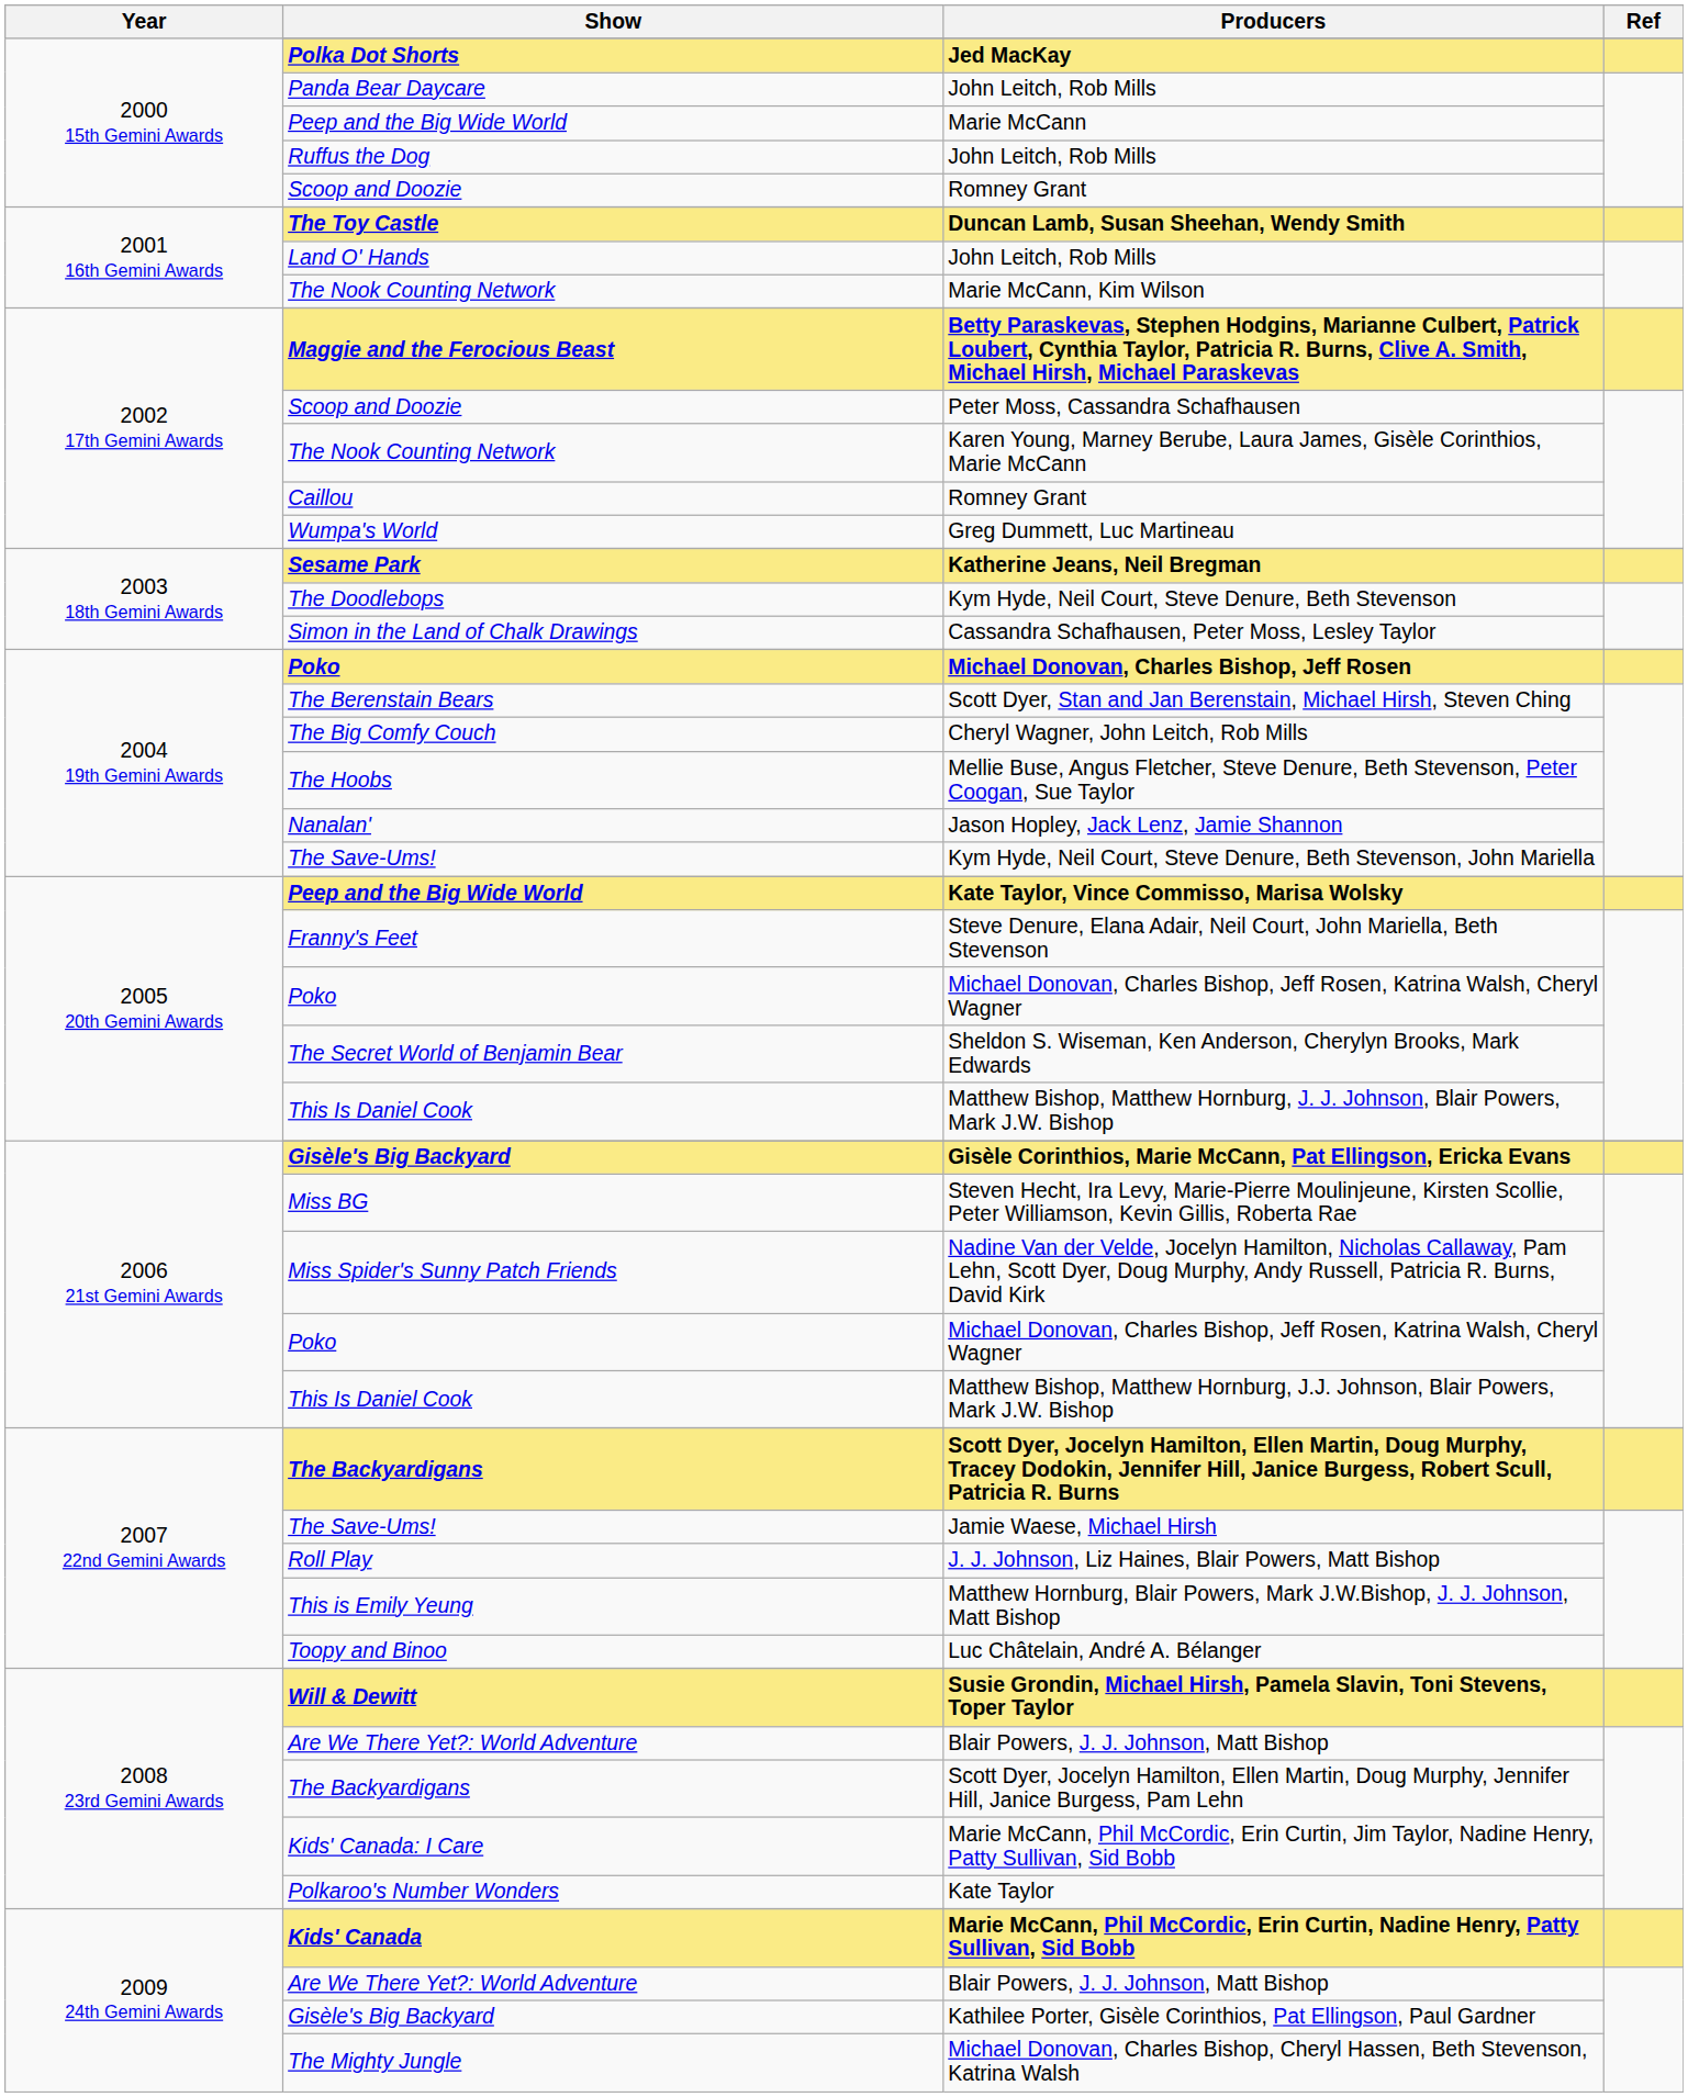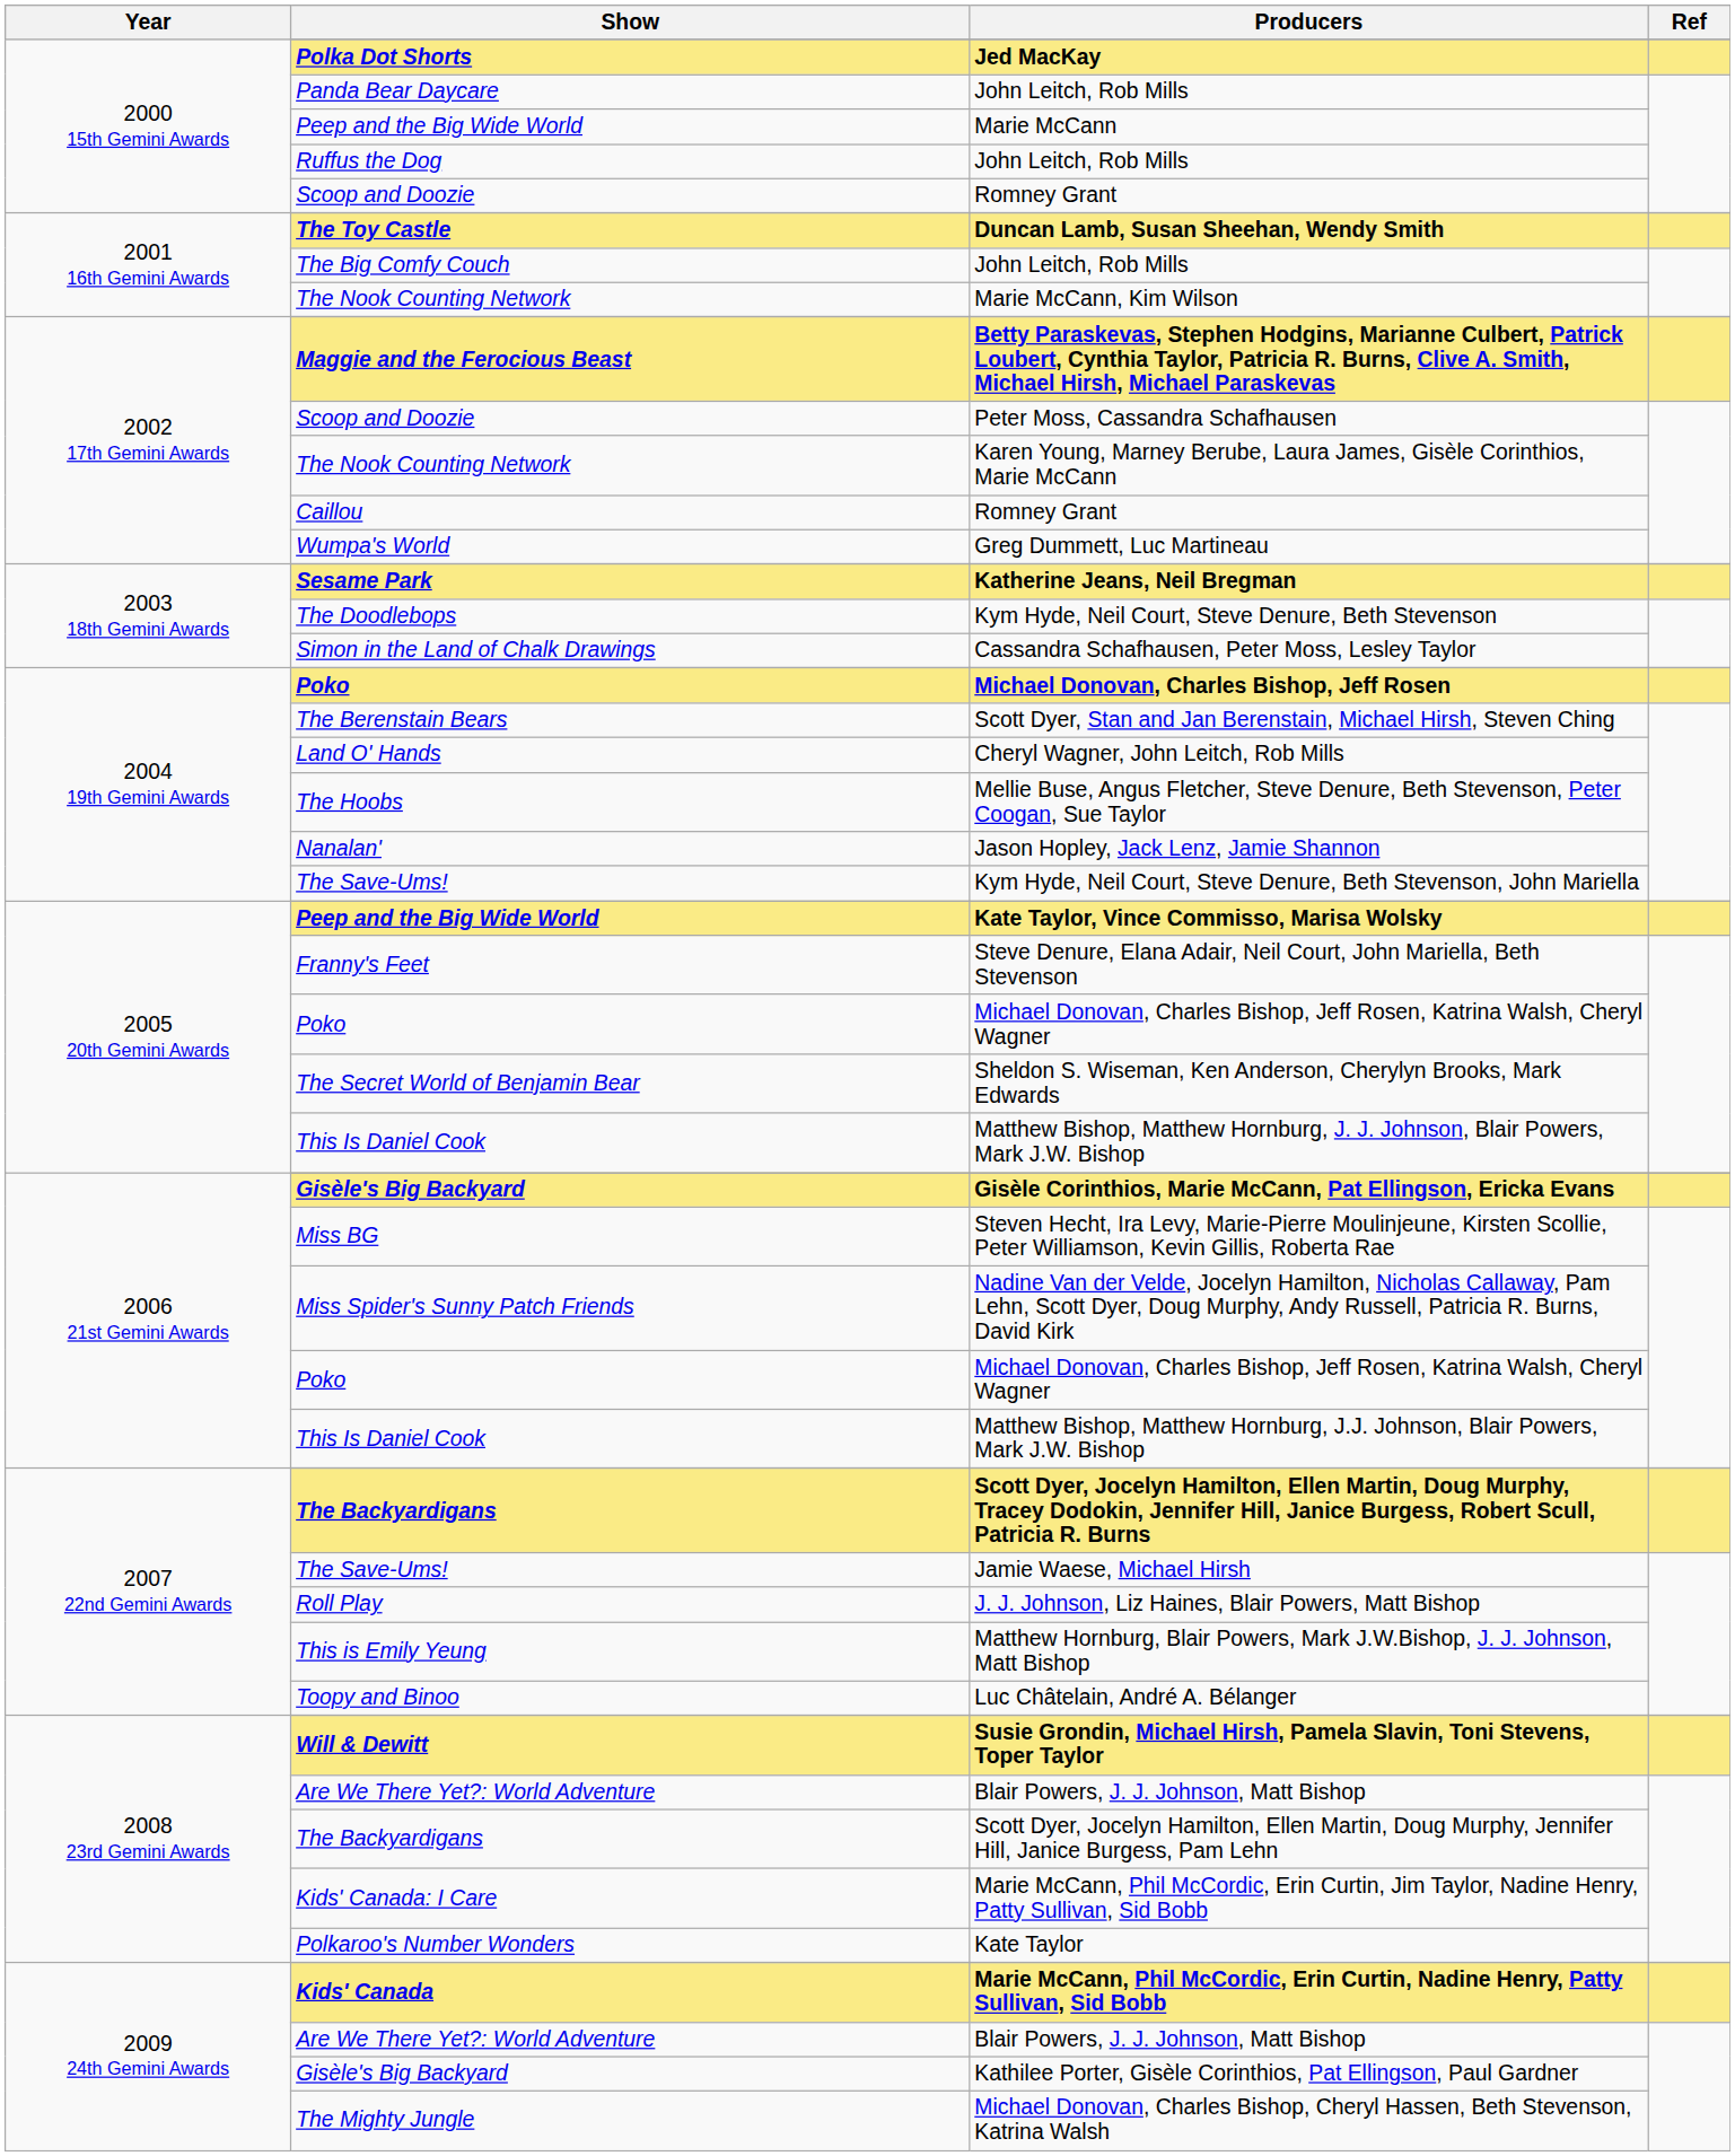 <table class="wikitable" style="width:100%;">
 <tr style="background:#bebebe;">
 <th style="width:8%;">Year</th>
 <th style="width:19%;">Show</th>
 <th style="width:19%;">Producers</th>
 <th style="width:2%;">Ref</th>
 </tr>
 <tr>
 <td rowspan="6" align="center">2000 <br> <small><a href='#'>15th Gemini Awards</a></small></td>
 </tr>
 <tr style="background:#FAEB86;">
 <td><strong><em><a href='#'>Polka Dot Shorts</a></em></strong></td>
 <td><strong>Jed MacKay</strong></td>
 <td></td>
 </tr>
 <tr>
 <td><em><a href='#'>Panda Bear Daycare</a></em></td>
 <td>John Leitch, Rob Mills</td>
 <td rowspan=4></td>
 </tr>
 <tr>
 <td><em><a href='#'>Peep and the Big Wide World</a></em></td>
 <td>Marie McCann</td>
 </tr>
 <tr>
 <td><em><a href='#'>Ruffus the Dog</a></em></td>
 <td>John Leitch, Rob Mills</td>
 </tr>
 <tr>
 <td><em><a href='#'>Scoop and Doozie</a></em></td>
 <td>Romney Grant</td>
 </tr>
 <tr>
 <td rowspan="4" align="center">2001 <br> <small><a href='#'>16th Gemini Awards</a></small></td>
 </tr>
 <tr style="background:#FAEB86;">
 <td><strong><em><a href='#'>The Toy Castle</a></em></strong></td>
 <td><strong>Duncan Lamb, Susan Sheehan, Wendy Smith</strong></td>
 <td></td>
 </tr>
 <tr>
-<td><em><a href='#'>Land O' Hands</a></em></td>
+<td><em><a href='#'>The Big Comfy Couch</a></em></td>
 <td>John Leitch, Rob Mills</td>
 <td rowspan=2></td>
 </tr>
 <tr>
 <td><em><a href='#'>The Nook Counting Network</a></em></td>
 <td>Marie McCann, Kim Wilson</td>
 </tr>
 <tr>
 <td rowspan="6" align="center">2002 <br> <small><a href='#'>17th Gemini Awards</a></small></td>
 </tr>
 <tr style="background:#FAEB86;">
 <td><strong><em><a href='#'>Maggie and the Ferocious Beast</a></em></strong></td>
 <td><strong><a href='#'>Betty Paraskevas</a>, Stephen Hodgins, Marianne Culbert, <a href='#'>Patrick Loubert</a>, Cynthia Taylor, Patricia R. Burns, <a href='#'>Clive A. Smith</a>, <a href='#'>Michael Hirsh</a>, <a href='#'>Michael Paraskevas</a></strong></td>
 <td></td>
 </tr>
 <tr>
 <td><em><a href='#'>Scoop and Doozie</a></em></td>
 <td>Peter Moss, Cassandra Schafhausen</td>
 <td rowspan=4></td>
 </tr>
 <tr>
 <td><em><a href='#'>The Nook Counting Network</a></em></td>
 <td>Karen Young, Marney Berube, Laura James, Gisèle Corinthios, Marie McCann</td>
 </tr>
 <tr>
 <td><em><a href='#'>Caillou</a></em></td>
 <td>Romney Grant</td>
 </tr>
 <tr>
 <td><em><a href='#'>Wumpa's World</a></em></td>
 <td>Greg Dummett, Luc Martineau</td>
 </tr>
 <tr>
 <td rowspan="4" align="center">2003 <br> <small><a href='#'>18th Gemini Awards</a></small></td>
 </tr>
 <tr style="background:#FAEB86;">
 <td><strong><em><a href='#'>Sesame Park</a></em></strong></td>
 <td><strong>Katherine Jeans, Neil Bregman</strong></td>
 <td></td>
 </tr>
 <tr>
 <td><em><a href='#'>The Doodlebops</a></em></td>
 <td>Kym Hyde, Neil Court, Steve Denure, Beth Stevenson</td>
 <td rowspan=2></td>
 </tr>
 <tr>
 <td><em><a href='#'>Simon in the Land of Chalk Drawings</a></em></td>
 <td>Cassandra Schafhausen, Peter Moss, Lesley Taylor</td>
 </tr>
 <tr>
 <td rowspan="7" align="center">2004 <br> <small><a href='#'>19th Gemini Awards</a></small></td>
 </tr>
 <tr style="background:#FAEB86;">
 <td><strong><em><a href='#'>Poko</a></em></strong></td>
 <td><strong><a href='#'>Michael Donovan</a>, Charles Bishop, Jeff Rosen</strong></td>
 <td></td>
 </tr>
 <tr>
 <td><em><a href='#'>The Berenstain Bears</a></em></td>
 <td>Scott Dyer, <a href='#'>Stan and Jan Berenstain</a>, <a href='#'>Michael Hirsh</a>, Steven Ching</td>
 <td rowspan=5></td>
 </tr>
 <tr>
-<td><em><a href='#'>The Big Comfy Couch</a></em></td>
+<td><em><a href='#'>Land O' Hands</a></em></td>
 <td>Cheryl Wagner, John Leitch, Rob Mills</td>
 </tr>
 <tr>
 <td><em><a href='#'>The Hoobs</a></em></td>
 <td>Mellie Buse, Angus Fletcher, Steve Denure, Beth Stevenson, <a href='#'>Peter Coogan</a>, Sue Taylor</td>
 </tr>
 <tr>
 <td><em><a href='#'>Nanalan'</a></em></td>
 <td>Jason Hopley, <a href='#'>Jack Lenz</a>, <a href='#'>Jamie Shannon</a></td>
 </tr>
 <tr>
 <td><em><a href='#'>The Save-Ums!</a></em></td>
 <td>Kym Hyde, Neil Court, Steve Denure, Beth Stevenson, John Mariella</td>
 </tr>
 <tr>
 <td rowspan="6" align="center">2005 <br> <small><a href='#'>20th Gemini Awards</a></small></td>
 </tr>
 <tr style="background:#FAEB86;">
 <td><strong><em><a href='#'>Peep and the Big Wide World</a></em></strong></td>
 <td><strong>Kate Taylor, Vince Commisso, Marisa Wolsky</strong></td>
 <td></td>
 </tr>
 <tr>
 <td><em><a href='#'>Franny's Feet</a></em></td>
 <td>Steve Denure, Elana Adair, Neil Court, John Mariella, Beth Stevenson</td>
 <td rowspan=4></td>
 </tr>
 <tr>
 <td><em><a href='#'>Poko</a></em></td>
 <td><a href='#'>Michael Donovan</a>, Charles Bishop, Jeff Rosen, Katrina Walsh, Cheryl Wagner</td>
 </tr>
 <tr>
 <td><em><a href='#'>The Secret World of Benjamin Bear</a></em></td>
 <td>Sheldon S. Wiseman, Ken Anderson, Cherylyn Brooks, Mark Edwards</td>
 </tr>
 <tr>
 <td><em><a href='#'>This Is Daniel Cook</a></em></td>
 <td>Matthew Bishop, Matthew Hornburg, <a href='#'>J. J. Johnson</a>, Blair Powers, Mark J.W. Bishop</td>
 </tr>
 <tr>
 <td rowspan="6" align="center">2006 <br> <small><a href='#'>21st Gemini Awards</a></small></td>
 </tr>
 <tr style="background:#FAEB86;">
 <td><strong><em><a href='#'>Gisèle's Big Backyard</a></em></strong></td>
 <td><strong>Gisèle Corinthios, Marie McCann, <a href='#'>Pat Ellingson</a>, Ericka Evans</strong></td>
 <td></td>
 </tr>
 <tr>
 <td><em><a href='#'>Miss BG</a></em></td>
 <td>Steven Hecht, Ira Levy, Marie-Pierre Moulinjeune, Kirsten Scollie, Peter Williamson, Kevin Gillis, Roberta Rae</td>
 <td rowspan=4></td>
 </tr>
 <tr>
 <td><em><a href='#'>Miss Spider's Sunny Patch Friends</a></em></td>
 <td><a href='#'>Nadine Van der Velde</a>, Jocelyn Hamilton, <a href='#'>Nicholas Callaway</a>, Pam Lehn, Scott Dyer, Doug Murphy, Andy Russell, Patricia R. Burns, David Kirk</td>
 </tr>
 <tr>
 <td><em><a href='#'>Poko</a></em></td>
 <td><a href='#'>Michael Donovan</a>, Charles Bishop, Jeff Rosen, Katrina Walsh, Cheryl Wagner</td>
 </tr>
 <tr>
 <td><em><a href='#'>This Is Daniel Cook</a></em></td>
 <td>Matthew Bishop, Matthew Hornburg, J.J. Johnson, Blair Powers, Mark J.W. Bishop</td>
 </tr>
 <tr>
 <td rowspan="6" align="center">2007 <br> <small><a href='#'>22nd Gemini Awards</a></small></td>
 </tr>
 <tr style="background:#FAEB86;">
 <td><strong><em><a href='#'>The Backyardigans</a></em></strong></td>
 <td><strong>Scott Dyer, Jocelyn Hamilton, Ellen Martin, Doug Murphy, Tracey Dodokin, Jennifer Hill, Janice Burgess, Robert Scull, Patricia R. Burns</strong></td>
 <td></td>
 </tr>
 <tr>
 <td><em><a href='#'>The Save-Ums!</a></em></td>
 <td>Jamie Waese, <a href='#'>Michael Hirsh</a></td>
 <td rowspan=4></td>
 </tr>
 <tr>
 <td><em><a href='#'>Roll Play</a></em></td>
 <td><a href='#'>J. J. Johnson</a>, Liz Haines, Blair Powers, Matt Bishop</td>
 </tr>
 <tr>
 <td><em><a href='#'>This is Emily Yeung</a></em></td>
 <td>Matthew Hornburg, Blair Powers, Mark J.W.Bishop, <a href='#'>J. J. Johnson</a>, Matt Bishop</td>
 </tr>
 <tr>
 <td><em><a href='#'>Toopy and Binoo</a></em></td>
 <td>Luc Châtelain, André A. Bélanger</td>
 </tr>
 <tr>
 <td rowspan="6" align="center">2008 <br> <small><a href='#'>23rd Gemini Awards</a></small></td>
 </tr>
 <tr style="background:#FAEB86;">
 <td><strong><em><a href='#'>Will & Dewitt</a></em></strong></td>
 <td><strong>Susie Grondin, <a href='#'>Michael Hirsh</a>, Pamela Slavin, Toni Stevens, Toper Taylor</strong></td>
 <td></td>
 </tr>
 <tr>
 <td><em><a href='#'>Are We There Yet?: World Adventure</a></em></td>
 <td>Blair Powers, <a href='#'>J. J. Johnson</a>, Matt Bishop</td>
 <td rowspan=4></td>
 </tr>
 <tr>
 <td><em><a href='#'>The Backyardigans</a></em></td>
 <td>Scott Dyer, Jocelyn Hamilton, Ellen Martin, Doug Murphy, Jennifer Hill, Janice Burgess, Pam Lehn</td>
 </tr>
 <tr>
 <td><em><a href='#'>Kids' Canada: I Care</a></em></td>
 <td>Marie McCann, <a href='#'>Phil McCordic</a>, Erin Curtin, Jim Taylor, Nadine Henry, <a href='#'>Patty Sullivan</a>, <a href='#'>Sid Bobb</a></td>
 </tr>
 <tr>
 <td><em><a href='#'>Polkaroo's Number Wonders</a></em></td>
 <td>Kate Taylor</td>
 </tr>
 <tr>
 <td rowspan="5" align="center">2009 <br> <small><a href='#'>24th Gemini Awards</a></small></td>
 </tr>
 <tr style="background:#FAEB86;">
 <td><strong><em><a href='#'>Kids' Canada</a></em></strong></td>
 <td><strong>Marie McCann, <a href='#'>Phil McCordic</a>, Erin Curtin, Nadine Henry, <a href='#'>Patty Sullivan</a>, <a href='#'>Sid Bobb</a></strong></td>
 <td></td>
 </tr>
 <tr>
 <td><em><a href='#'>Are We There Yet?: World Adventure</a></em></td>
 <td>Blair Powers, <a href='#'>J. J. Johnson</a>, Matt Bishop</td>
 <td rowspan=3></td>
 </tr>
 <tr>
 <td><em><a href='#'>Gisèle's Big Backyard</a></em></td>
 <td>Kathilee Porter, Gisèle Corinthios, <a href='#'>Pat Ellingson</a>, Paul Gardner</td>
 </tr>
 <tr>
 <td><em><a href='#'>The Mighty Jungle</a></em></td>
 <td><a href='#'>Michael Donovan</a>, Charles Bishop, Cheryl Hassen, Beth Stevenson, Katrina Walsh</td>
 </tr>
 </table>
